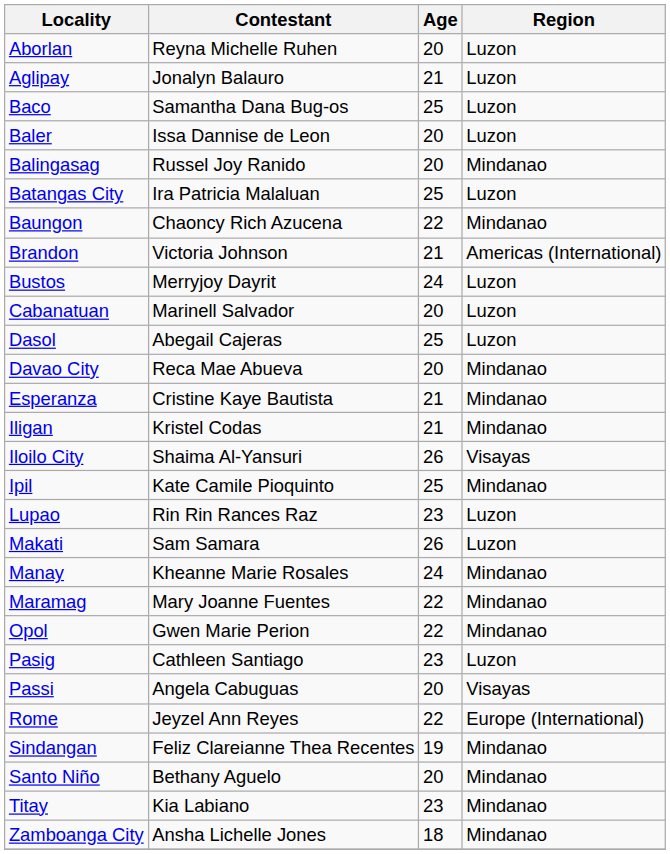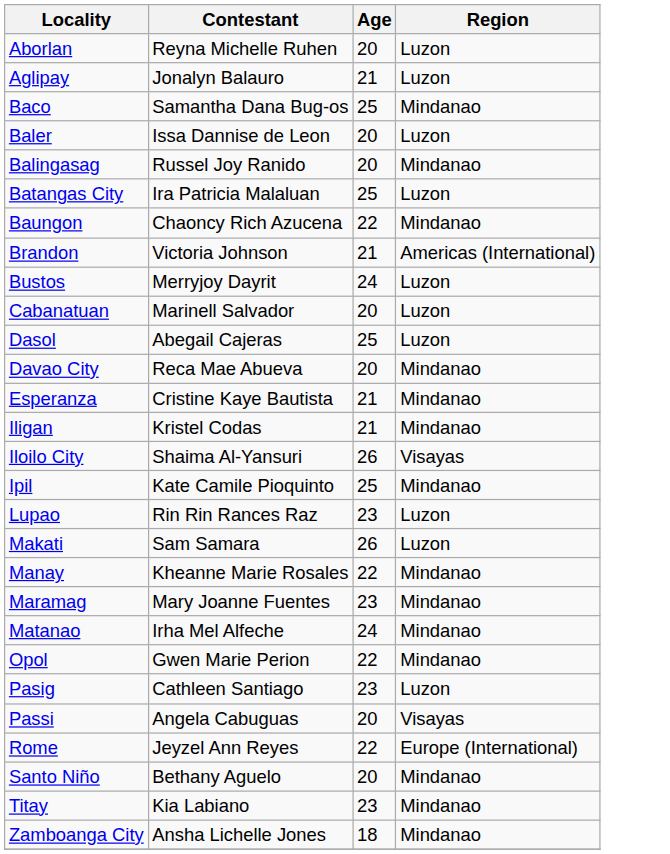 <table class="wikitable sortable" style="font-size: 95%;">
 <tr>
 <th>Locality</th>
 <th>Contestant</th>
 <th>Age</th>
 <th>Region</th>
 </tr>
 <tr>
 <td><a href='#'>Aborlan</a></td>
 <td>Reyna Michelle Ruhen</td>
 <td>20</td>
 <td>Luzon</td>
 </tr>
 <tr>
 <td><a href='#'>Aglipay</a></td>
 <td>Jonalyn Balauro</td>
 <td>21</td>
 <td>Luzon</td>
 </tr>
 <tr>
 <td><a href='#'>Baco</a></td>
 <td>Samantha Dana Bug-os</td>
 <td>25</td>
-<td>Luzon</td>
+<td>Mindanao</td>
 </tr>
 <tr>
 <td><a href='#'>Baler</a></td>
 <td>Issa Dannise de Leon</td>
 <td>20</td>
 <td>Luzon</td>
 </tr>
 <tr>
 <td><a href='#'>Balingasag</a></td>
 <td>Russel Joy Ranido</td>
 <td>20</td>
 <td>Mindanao</td>
 </tr>
 <tr>
 <td><a href='#'>Batangas City</a></td>
 <td>Ira Patricia Malaluan</td>
 <td>25</td>
 <td>Luzon</td>
 </tr>
 <tr>
 <td><a href='#'>Baungon</a></td>
 <td>Chaoncy Rich Azucena</td>
 <td>22</td>
 <td>Mindanao</td>
 </tr>
 <tr>
 <td><a href='#'>Brandon</a></td>
 <td>Victoria Johnson</td>
 <td>21</td>
 <td>Americas (International)</td>
 </tr>
 <tr>
 <td><a href='#'>Bustos</a></td>
 <td>Merryjoy Dayrit</td>
 <td>24</td>
 <td>Luzon</td>
 </tr>
 <tr>
 <td><a href='#'>Cabanatuan</a></td>
 <td>Marinell Salvador</td>
 <td>20</td>
 <td>Luzon</td>
 </tr>
 <tr>
 <td><a href='#'>Dasol</a></td>
 <td>Abegail Cajeras</td>
 <td>25</td>
 <td>Luzon</td>
 </tr>
 <tr>
 <td><a href='#'>Davao City</a></td>
 <td>Reca Mae Abueva</td>
 <td>20</td>
 <td>Mindanao</td>
 </tr>
 <tr>
 <td><a href='#'>Esperanza</a></td>
 <td>Cristine Kaye Bautista</td>
 <td>21</td>
 <td>Mindanao</td>
 </tr>
 <tr>
 <td><a href='#'>Iligan</a></td>
 <td>Kristel Codas</td>
 <td>21</td>
 <td>Mindanao</td>
 </tr>
 <tr>
 <td><a href='#'>Iloilo City</a></td>
 <td>Shaima Al-Yansuri</td>
 <td>26</td>
 <td>Visayas</td>
 </tr>
 <tr>
 <td><a href='#'>Ipil</a></td>
 <td>Kate Camile Pioquinto</td>
 <td>25</td>
 <td>Mindanao</td>
 </tr>
 <tr>
 <td><a href='#'>Lupao</a></td>
 <td>Rin Rin Rances Raz</td>
 <td>23</td>
 <td>Luzon</td>
 </tr>
 <tr>
 <td><a href='#'>Makati</a></td>
 <td>Sam Samara</td>
 <td>26</td>
 <td>Luzon</td>
 </tr>
 <tr>
 <td><a href='#'>Manay</a></td>
 <td>Kheanne Marie Rosales</td>
-<td>24</td>
+<td>22</td>
 <td>Mindanao</td>
 </tr>
 <tr>
 <td><a href='#'>Maramag</a></td>
 <td>Mary Joanne Fuentes</td>
-<td>22</td>
+<td>23</td>
+<td>Mindanao</td>
+</tr>
+<tr>
+<td><a href='#'>Matanao</a></td>
+<td>Irha Mel Alfeche</td>
+<td>24</td>
 <td>Mindanao</td>
 </tr>
 <tr>
 <td><a href='#'>Opol</a></td>
 <td>Gwen Marie Perion</td>
 <td>22</td>
 <td>Mindanao</td>
 </tr>
 <tr>
 <td><a href='#'>Pasig</a></td>
 <td>Cathleen Santiago</td>
 <td>23</td>
 <td>Luzon</td>
 </tr>
 <tr>
 <td><a href='#'>Passi</a></td>
 <td>Angela Cabuguas</td>
 <td>20</td>
 <td>Visayas</td>
 </tr>
 <tr>
 <td><a href='#'>Rome</a></td>
 <td>Jeyzel Ann Reyes</td>
 <td>22</td>
 <td>Europe (International)</td>
 </tr>
 <tr>
-<td><a href='#'>Sindangan</a></td>
-<td>Feliz Clareianne Thea Recentes</td>
-<td>19</td>
-<td>Mindanao</td>
-</tr>
-<tr>
 <td><a href='#'>Santo Niño</a></td>
 <td>Bethany Aguelo</td>
 <td>20</td>
 <td>Mindanao</td>
 </tr>
 <tr>
 <td><a href='#'>Titay</a></td>
 <td>Kia Labiano</td>
 <td>23</td>
 <td>Mindanao</td>
 </tr>
 <tr>
 <td><a href='#'>Zamboanga City</a></td>
 <td>Ansha Lichelle Jones</td>
 <td>18</td>
 <td>Mindanao</td>
 </tr>
 <tr>
 </tr>
 </table>
